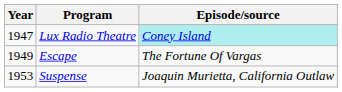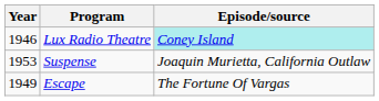 <table class="wikitable">
 <tr>
 <th>Year</th>
 <th>Program</th>
 <th>Episode/source</th>
 </tr>
 <tr>
-<td>1947</td>
+<td>1946</td>
 <td><em><a href='#'>Lux Radio Theatre</a></em></td>
 <td style="background: paleturquoise;"><em><a href='#'>Coney Island</a></em></td>
+</tr>
+<tr>
+<td>1953</td>
+<td><em><a href='#'>Suspense</a></em></td>
+<td><em>Joaquin Murietta, California Outlaw</em></td>
 </tr>
 <tr>
 <td>1949</td>
 <td><em><a href='#'>Escape</a></em></td>
 <td><em>The Fortune Of Vargas</em></td>
 </tr>
-<tr>
-<td>1953</td>
-<td><em><a href='#'>Suspense</a></em></td>
-<td><em>Joaquin Murietta, California Outlaw</em></td>
-</tr>
 </table>
